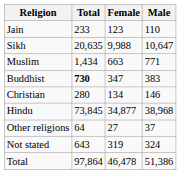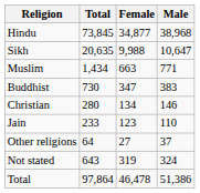 <table class="wikitable sortable">
 <tr>
 <th>Religion</th>
 <th>Total</th>
 <th>Female</th>
 <th>Male</th>
 </tr>
 <tr>
-<td>Jain</td>
-<td>233</td>
-<td>123</td>
-<td>110</td>
+<td>Hindu</td>
+<td>73,845</td>
+<td>34,877</td>
+<td>38,968</td>
 </tr>
 <tr>
 <td>Sikh</td>
 <td>20,635</td>
 <td>9,988</td>
 <td>10,647</td>
 </tr>
 <tr>
 <td>Muslim</td>
 <td>1,434</td>
 <td>663</td>
 <td>771</td>
 </tr>
 <tr>
 <td>Buddhist</td>
-<td><strong>730</strong></td>
+<td>730</td>
 <td>347</td>
 <td>383</td>
 </tr>
 <tr>
 <td>Christian</td>
 <td>280</td>
 <td>134</td>
 <td>146</td>
 </tr>
 <tr>
-<td>Hindu</td>
-<td>73,845</td>
-<td>34,877</td>
-<td>38,968</td>
+<td>Jain</td>
+<td>233</td>
+<td>123</td>
+<td>110</td>
 </tr>
 <tr>
 <td>Other religions</td>
 <td>64</td>
 <td>27</td>
 <td>37</td>
 </tr>
 <tr>
 <td>Not stated</td>
 <td>643</td>
 <td>319</td>
 <td>324</td>
 </tr>
 <tr>
 <td>Total</td>
 <td>97,864</td>
 <td>46,478</td>
 <td>51,386</td>
 </tr>
 </table>
